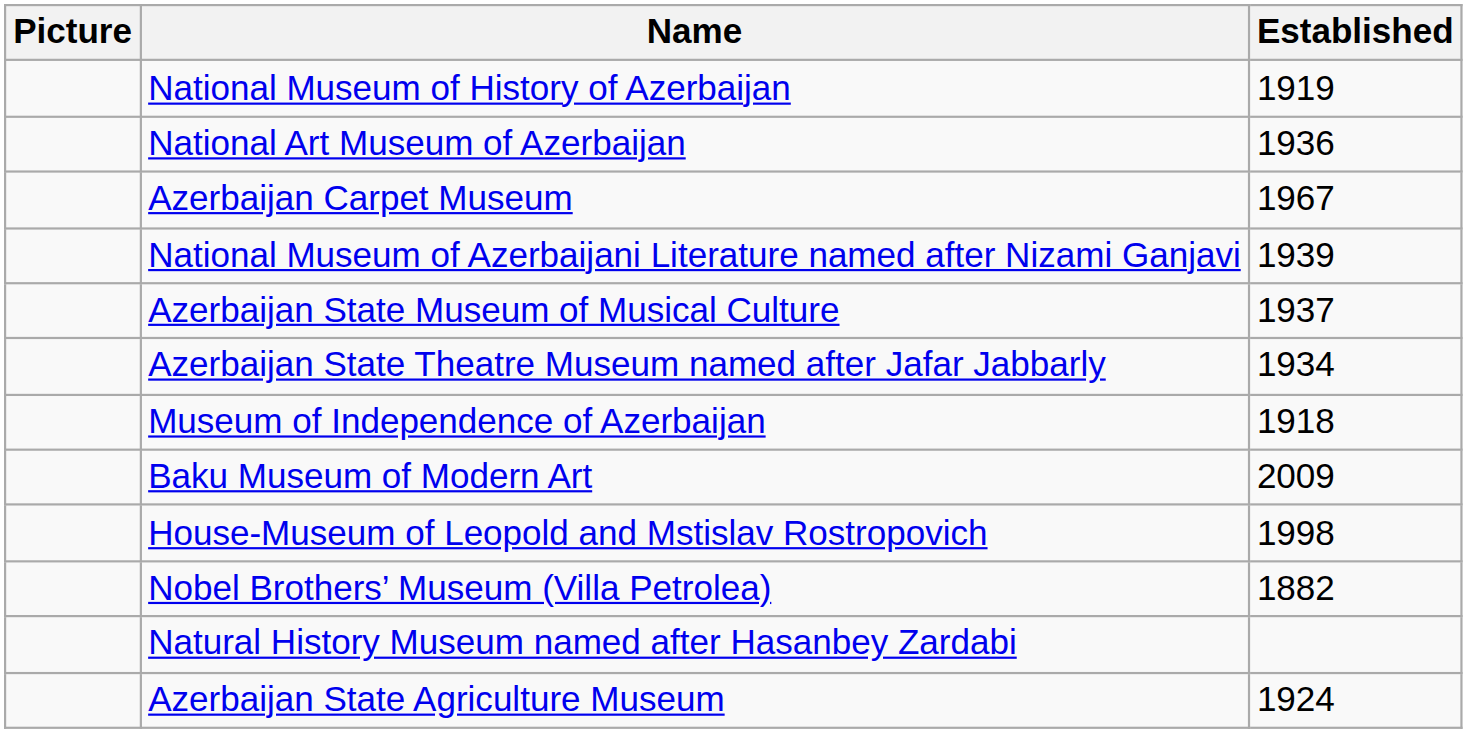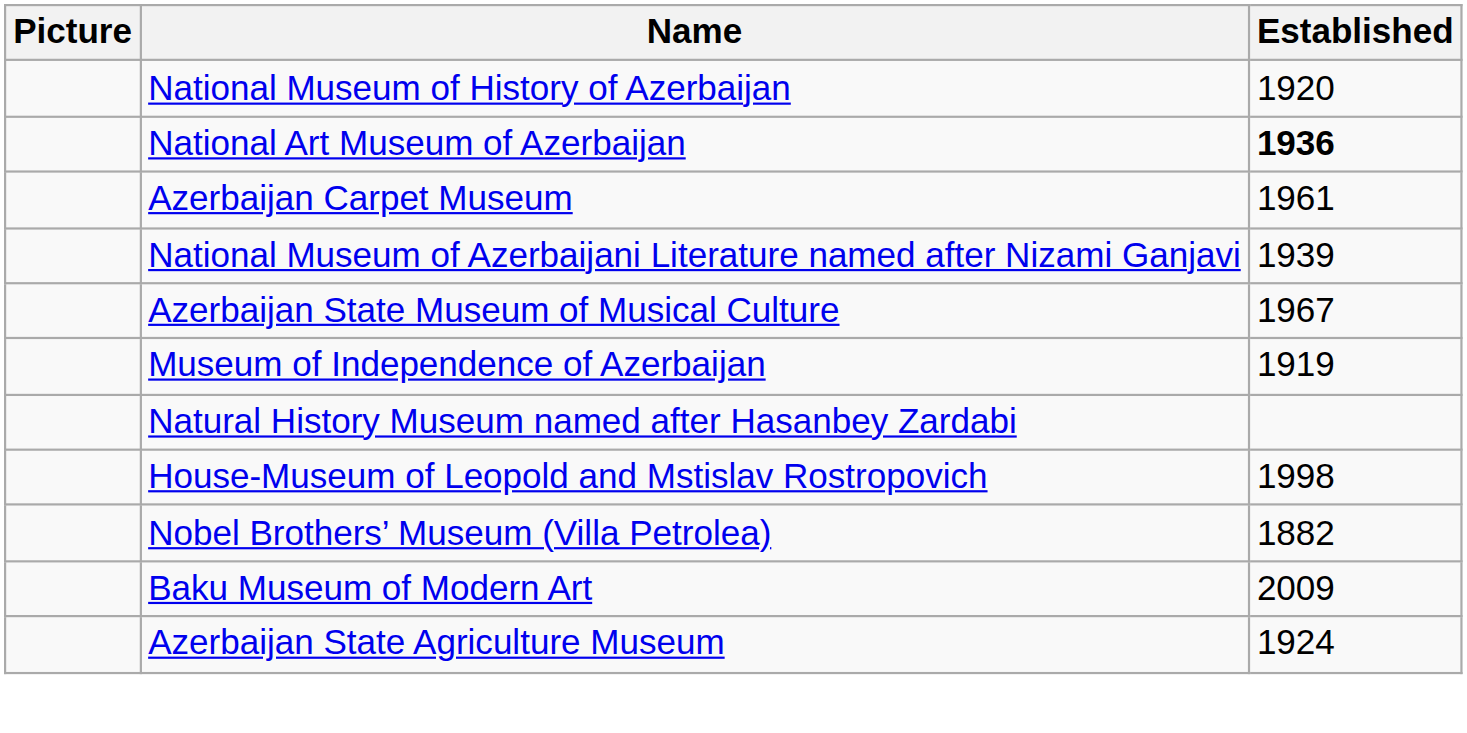 <table class="wikitable">
 <tr>
 <th>Picture</th>
 <th>Name</th>
 <th>Established</th>
 </tr>
 <tr>
 <td></td>
 <td><a href='#'>National Museum of History of Azerbaijan</a></td>
-<td>1919</td>
+<td>1920</td>
 </tr>
 <tr>
 <td></td>
 <td><a href='#'>National Art Museum of Azerbaijan</a></td>
-<td>1936</td>
+<td><strong>1936</strong></td>
 </tr>
 <tr>
 <td></td>
 <td><a href='#'>Azerbaijan Carpet Museum</a></td>
-<td>1967</td>
+<td>1961</td>
 </tr>
 <tr>
 <td></td>
 <td><a href='#'>National Museum of Azerbaijani Literature named after Nizami Ganjavi</a></td>
 <td>1939</td>
 </tr>
 <tr>
 <td></td>
 <td><a href='#'>Azerbaijan State Museum of Musical Culture</a></td>
-<td>1937</td>
-</tr>
-<tr>
-<td></td>
-<td><a href='#'>Azerbaijan State Theatre Museum named after Jafar Jabbarly</a></td>
-<td>1934</td>
+<td>1967</td>
 </tr>
 <tr>
 <td></td>
 <td><a href='#'>Museum of Independence of Azerbaijan</a></td>
-<td>1918</td>
+<td>1919</td>
 </tr>
 <tr>
 <td></td>
-<td><a href='#'>Baku Museum of Modern Art</a></td>
-<td>2009</td>
+<td><a href='#'>Natural History Museum named after Hasanbey Zardabi</a></td>
+<td></td>
 </tr>
 <tr>
 <td></td>
 <td><a href='#'>House-Museum of Leopold and Mstislav Rostropovich</a></td>
 <td>1998</td>
 </tr>
 <tr>
 <td></td>
 <td><a href='#'>Nobel Brothers’ Museum (Villa Petrolea)</a></td>
 <td>1882</td>
 </tr>
 <tr>
 <td></td>
-<td><a href='#'>Natural History Museum named after Hasanbey Zardabi</a></td>
-<td></td>
+<td><a href='#'>Baku Museum of Modern Art</a></td>
+<td>2009</td>
 </tr>
 <tr>
 <td></td>
 <td><a href='#'>Azerbaijan State Agriculture Museum</a></td>
 <td>1924</td>
 </tr>
 </table>
